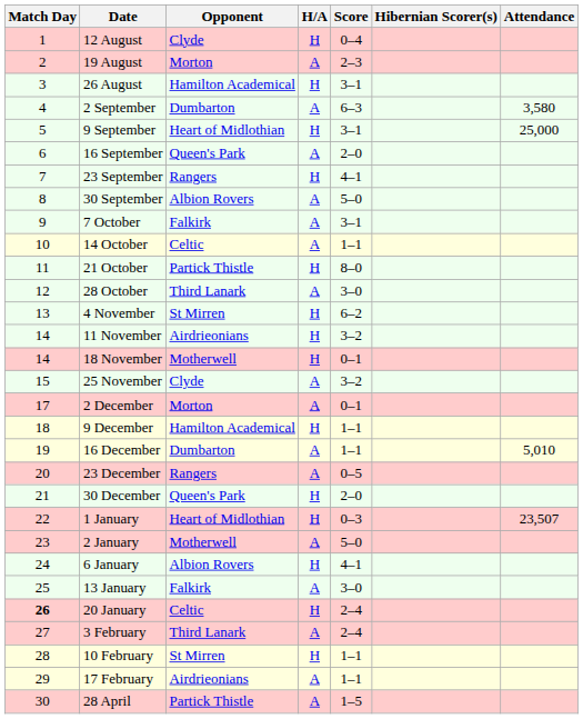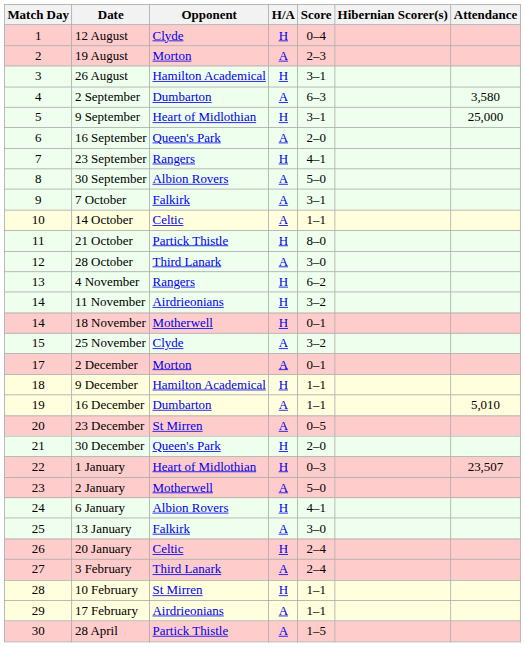 <table class="wikitable" style="text-align:center">
 <tr>
 <th>Match Day</th>
 <th>Date</th>
 <th>Opponent</th>
 <th>H/A</th>
 <th>Score</th>
 <th>Hibernian Scorer(s)</th>
 <th>Attendance</th>
 </tr>
 <tr bgcolor=#FFCCCC>
 <td>1</td>
 <td align=left>12 August</td>
 <td align=left><a href='#'>Clyde</a></td>
 <td><a href='#'>H</a></td>
 <td>0–4</td>
 <td align=left></td>
 <td></td>
 </tr>
 <tr bgcolor=#FFCCCC>
 <td>2</td>
 <td align=left>19 August</td>
 <td align=left><a href='#'>Morton</a></td>
 <td><a href='#'>A</a></td>
 <td>2–3</td>
 <td align=left></td>
 <td></td>
 </tr>
 <tr bgcolor=#EEFFEE>
 <td>3</td>
 <td align=left>26 August</td>
 <td align=left><a href='#'>Hamilton Academical</a></td>
 <td><a href='#'>H</a></td>
 <td>3–1</td>
 <td align=left></td>
 <td></td>
 </tr>
 <tr bgcolor=#EEFFEE>
 <td>4</td>
 <td align=left>2 September</td>
 <td align=left><a href='#'>Dumbarton</a></td>
 <td><a href='#'>A</a></td>
 <td>6–3</td>
 <td align=left></td>
 <td>3,580</td>
 </tr>
 <tr bgcolor=#EEFFEE>
 <td>5</td>
 <td align=left>9 September</td>
 <td align=left><a href='#'>Heart of Midlothian</a></td>
 <td><a href='#'>H</a></td>
 <td>3–1</td>
 <td align=left></td>
 <td>25,000</td>
 </tr>
 <tr bgcolor=#EEFFEE>
 <td>6</td>
 <td align=left>16 September</td>
 <td align=left><a href='#'>Queen's Park</a></td>
 <td><a href='#'>A</a></td>
 <td>2–0</td>
 <td align=left></td>
 <td></td>
 </tr>
 <tr bgcolor=#EEFFEE>
 <td>7</td>
 <td align=left>23 September</td>
 <td align=left><a href='#'>Rangers</a></td>
 <td><a href='#'>H</a></td>
 <td>4–1</td>
 <td align=left></td>
 <td></td>
 </tr>
 <tr bgcolor=#EEFFEE>
 <td>8</td>
 <td align=left>30 September</td>
 <td align=left><a href='#'>Albion Rovers</a></td>
 <td><a href='#'>A</a></td>
 <td>5–0</td>
 <td align=left></td>
 <td></td>
 </tr>
 <tr bgcolor=#EEFFEE>
 <td>9</td>
 <td align=left>7 October</td>
 <td align=left><a href='#'>Falkirk</a></td>
 <td><a href='#'>A</a></td>
 <td>3–1</td>
 <td align=left></td>
 <td></td>
 </tr>
 <tr bgcolor=#FFFFDD>
 <td>10</td>
 <td align=left>14 October</td>
 <td align=left><a href='#'>Celtic</a></td>
 <td><a href='#'>A</a></td>
 <td>1–1</td>
 <td align=left></td>
 <td></td>
 </tr>
 <tr bgcolor=#EEFFEE>
 <td>11</td>
 <td align=left>21 October</td>
 <td align=left><a href='#'>Partick Thistle</a></td>
 <td><a href='#'>H</a></td>
 <td>8–0</td>
 <td align=left></td>
 <td></td>
 </tr>
 <tr bgcolor=#EEFFEE>
 <td>12</td>
 <td align=left>28 October</td>
 <td align=left><a href='#'>Third Lanark</a></td>
 <td><a href='#'>A</a></td>
 <td>3–0</td>
 <td align=left></td>
 <td></td>
 </tr>
 <tr bgcolor=#EEFFEE>
 <td>13</td>
 <td align=left>4 November</td>
-<td align=left><a href='#'>St Mirren</a></td>
+<td align=left><a href='#'>Rangers</a></td>
 <td><a href='#'>H</a></td>
 <td>6–2</td>
 <td align=left></td>
 <td></td>
 </tr>
 <tr bgcolor=#EEFFEE>
 <td>14</td>
 <td align=left>11 November</td>
 <td align=left><a href='#'>Airdrieonians</a></td>
 <td><a href='#'>H</a></td>
 <td>3–2</td>
 <td align=left></td>
 <td></td>
 </tr>
 <tr bgcolor=#FFCCCC>
 <td>14</td>
 <td align=left>18 November</td>
 <td align=left><a href='#'>Motherwell</a></td>
 <td><a href='#'>H</a></td>
 <td>0–1</td>
 <td align=left></td>
 <td></td>
 </tr>
 <tr bgcolor=#EEFFEE>
 <td>15</td>
 <td align=left>25 November</td>
 <td align=left><a href='#'>Clyde</a></td>
 <td><a href='#'>A</a></td>
 <td>3–2</td>
 <td align=left></td>
 <td></td>
 </tr>
 <tr bgcolor=#FFCCCC>
 <td>17</td>
 <td align=left>2 December</td>
 <td align=left><a href='#'>Morton</a></td>
 <td><a href='#'>A</a></td>
 <td>0–1</td>
 <td align=left></td>
 <td></td>
 </tr>
 <tr bgcolor=#FFFFDD>
 <td>18</td>
 <td align=left>9 December</td>
 <td align=left><a href='#'>Hamilton Academical</a></td>
 <td><a href='#'>H</a></td>
 <td>1–1</td>
 <td align=left></td>
 <td></td>
 </tr>
 <tr bgcolor=#FFFFDD>
 <td>19</td>
 <td align=left>16 December</td>
 <td align=left><a href='#'>Dumbarton</a></td>
 <td><a href='#'>A</a></td>
 <td>1–1</td>
 <td align=left></td>
 <td>5,010</td>
 </tr>
 <tr bgcolor=#FFCCCC>
 <td>20</td>
 <td align=left>23 December</td>
-<td align=left><a href='#'>Rangers</a></td>
+<td align=left><a href='#'>St Mirren</a></td>
 <td><a href='#'>A</a></td>
 <td>0–5</td>
 <td align=left></td>
 <td></td>
 </tr>
 <tr bgcolor=#EEFFEE>
 <td>21</td>
 <td align=left>30 December</td>
 <td align=left><a href='#'>Queen's Park</a></td>
 <td><a href='#'>H</a></td>
 <td>2–0</td>
 <td align=left></td>
 <td></td>
 </tr>
 <tr bgcolor=#FFCCCC>
 <td>22</td>
 <td align=left>1 January</td>
 <td align=left><a href='#'>Heart of Midlothian</a></td>
 <td><a href='#'>H</a></td>
 <td>0–3</td>
 <td align=left></td>
 <td>23,507</td>
 </tr>
 <tr bgcolor=#FFCCCC>
 <td>23</td>
 <td align=left>2 January</td>
 <td align=left><a href='#'>Motherwell</a></td>
 <td><a href='#'>A</a></td>
 <td>5–0</td>
 <td align=left></td>
 <td></td>
 </tr>
 <tr bgcolor=#EEFFEE>
 <td>24</td>
 <td align=left>6 January</td>
 <td align=left><a href='#'>Albion Rovers</a></td>
 <td><a href='#'>H</a></td>
 <td>4–1</td>
 <td align=left></td>
 <td></td>
 </tr>
 <tr bgcolor=#EEFFEE>
 <td>25</td>
 <td align=left>13 January</td>
 <td align=left><a href='#'>Falkirk</a></td>
 <td><a href='#'>A</a></td>
 <td>3–0</td>
 <td align=left></td>
 <td></td>
 </tr>
 <tr bgcolor=#FFCCCC>
-<td><strong>26</strong></td>
+<td>26</td>
 <td align=left>20 January</td>
 <td align=left><a href='#'>Celtic</a></td>
 <td><a href='#'>H</a></td>
 <td>2–4</td>
 <td align=left></td>
 <td></td>
 </tr>
 <tr bgcolor=#FFCCCC>
 <td>27</td>
 <td align=left>3 February</td>
 <td align=left><a href='#'>Third Lanark</a></td>
 <td><a href='#'>A</a></td>
 <td>2–4</td>
 <td align=left></td>
 <td></td>
 </tr>
 <tr bgcolor=#FFFFDD>
 <td>28</td>
 <td align=left>10 February</td>
 <td align=left><a href='#'>St Mirren</a></td>
 <td><a href='#'>H</a></td>
 <td>1–1</td>
 <td align=left></td>
 <td></td>
 </tr>
 <tr bgcolor=#FFFFDD>
 <td>29</td>
 <td align=left>17 February</td>
 <td align=left><a href='#'>Airdrieonians</a></td>
 <td><a href='#'>A</a></td>
 <td>1–1</td>
 <td align=left></td>
 <td></td>
 </tr>
 <tr bgcolor=#FFCCCC>
 <td>30</td>
 <td align=left>28 April</td>
 <td align=left><a href='#'>Partick Thistle</a></td>
 <td><a href='#'>A</a></td>
 <td>1–5</td>
 <td align=left></td>
 <td></td>
 </tr>
 </table>
